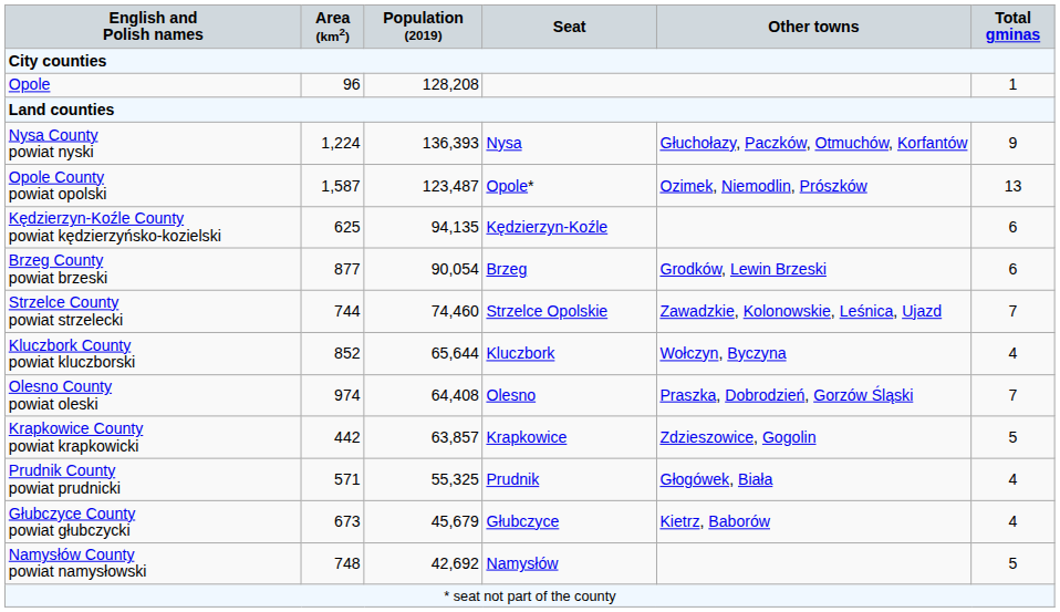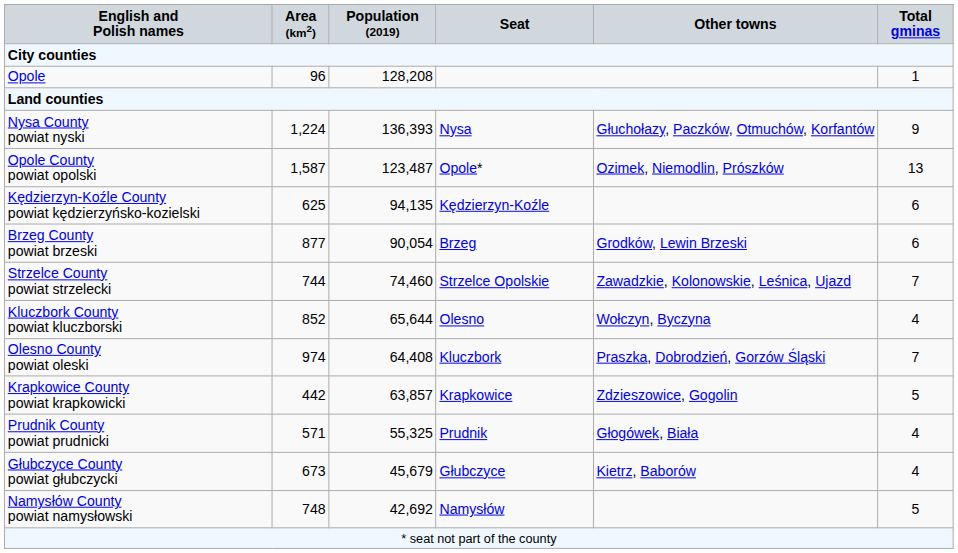 <table class="wikitable" style="font-size:90%">
 <tr style="background:#d0d8dd; text-align:center;">
 <td><strong>English and<br> Polish names</strong></td>
 <td><strong>Area<br> <small>(km<sup>2</sup>)</small></strong></td>
 <td><strong>Population<br> <small>(2019)</small></strong></td>
 <td><strong>Seat</strong></td>
 <td style="width:30%; "><strong>Other towns</strong></td>
 <td><strong>Total<br> <a href='#'>gminas</a></strong></td>
 </tr>
 <tr style="background:#f0f8ff;">
 <td colspan=6><strong>City counties</strong></td>
 </tr>
 <tr>
 <td><a href='#'>Opole</a></td>
 <td style="text-align:right;">96</td>
 <td style="text-align:right;">128,208</td>
 <td colspan=2></td>
 <td style="text-align:center;">1</td>
 </tr>
 <tr style="background:#f0f8ff;">
 <td colspan=6><strong>Land counties</strong></td>
 </tr>
 <tr>
 <td><a href='#'>Nysa County</a><br> powiat nyski</td>
 <td style="text-align:right;">1,224</td>
 <td style="text-align:right;">136,393</td>
 <td><a href='#'>Nysa</a></td>
 <td><a href='#'>Głuchołazy</a>, <a href='#'>Paczków</a>, <a href='#'>Otmuchów</a>, <a href='#'>Korfantów</a></td>
 <td style="text-align:center;">9</td>
 </tr>
 <tr>
 <td><a href='#'>Opole County</a><br> powiat opolski</td>
 <td style="text-align:right;">1,587</td>
 <td style="text-align:right;">123,487</td>
 <td><a href='#'>Opole</a>*</td>
 <td><a href='#'>Ozimek</a>, <a href='#'>Niemodlin</a>, <a href='#'>Prószków</a></td>
 <td style="text-align:center;">13</td>
 </tr>
 <tr>
 <td><a href='#'>Kędzierzyn-Koźle County</a><br> powiat kędzierzyńsko-kozielski</td>
 <td style="text-align:right;">625</td>
 <td style="text-align:right;">94,135</td>
 <td><a href='#'>Kędzierzyn-Koźle</a></td>
 <td></td>
 <td style="text-align:center;">6</td>
 </tr>
 <tr>
 <td><a href='#'>Brzeg County</a><br> powiat brzeski</td>
 <td style="text-align:right;">877</td>
 <td style="text-align:right;">90,054</td>
 <td><a href='#'>Brzeg</a></td>
 <td><a href='#'>Grodków</a>, <a href='#'>Lewin Brzeski</a></td>
 <td style="text-align:center;">6</td>
 </tr>
 <tr>
 <td><a href='#'>Strzelce County</a><br> powiat strzelecki</td>
 <td style="text-align:right;">744</td>
 <td style="text-align:right;">74,460</td>
 <td><a href='#'>Strzelce Opolskie</a></td>
 <td><a href='#'>Zawadzkie</a>, <a href='#'>Kolonowskie</a>, <a href='#'>Leśnica</a>, <a href='#'>Ujazd</a></td>
 <td style="text-align:center;">7</td>
 </tr>
 <tr>
 <td><a href='#'>Kluczbork County</a><br> powiat kluczborski</td>
 <td style="text-align:right;">852</td>
 <td style="text-align:right;">65,644</td>
-<td><a href='#'>Kluczbork</a></td>
+<td><a href='#'>Olesno</a></td>
 <td><a href='#'>Wołczyn</a>, <a href='#'>Byczyna</a></td>
 <td style="text-align:center;">4</td>
 </tr>
 <tr>
 <td><a href='#'>Olesno County</a><br> powiat oleski</td>
 <td style="text-align:right;">974</td>
 <td style="text-align:right;">64,408</td>
-<td><a href='#'>Olesno</a></td>
+<td><a href='#'>Kluczbork</a></td>
 <td><a href='#'>Praszka</a>, <a href='#'>Dobrodzień</a>, <a href='#'>Gorzów Śląski</a></td>
 <td style="text-align:center;">7</td>
 </tr>
 <tr>
 <td><a href='#'>Krapkowice County</a><br> powiat krapkowicki</td>
 <td style="text-align:right;">442</td>
 <td style="text-align:right;">63,857</td>
 <td><a href='#'>Krapkowice</a></td>
 <td><a href='#'>Zdzieszowice</a>, <a href='#'>Gogolin</a></td>
 <td style="text-align:center;">5</td>
 </tr>
 <tr>
 <td><a href='#'>Prudnik County</a><br> powiat prudnicki</td>
 <td style="text-align:right;">571</td>
 <td style="text-align:right;">55,325</td>
 <td><a href='#'>Prudnik</a></td>
 <td><a href='#'>Głogówek</a>, <a href='#'>Biała</a></td>
 <td style="text-align:center;">4</td>
 </tr>
 <tr>
 <td><a href='#'>Głubczyce County</a><br> powiat głubczycki</td>
 <td style="text-align:right;">673</td>
 <td style="text-align:right;">45,679</td>
 <td><a href='#'>Głubczyce</a></td>
 <td><a href='#'>Kietrz</a>, <a href='#'>Baborów</a></td>
 <td style="text-align:center;">4</td>
 </tr>
 <tr>
 <td><a href='#'>Namysłów County</a><br> powiat namysłowski</td>
 <td style="text-align:right;">748</td>
 <td style="text-align:right;">42,692</td>
 <td><a href='#'>Namysłów</a></td>
 <td></td>
 <td style="text-align:center;">5</td>
 </tr>
 <tr style="background:#f0f8ff;">
 <td colspan=6 style="text-align:center;font-size:90%">* seat not part of the county</td>
 </tr>
 </table>
